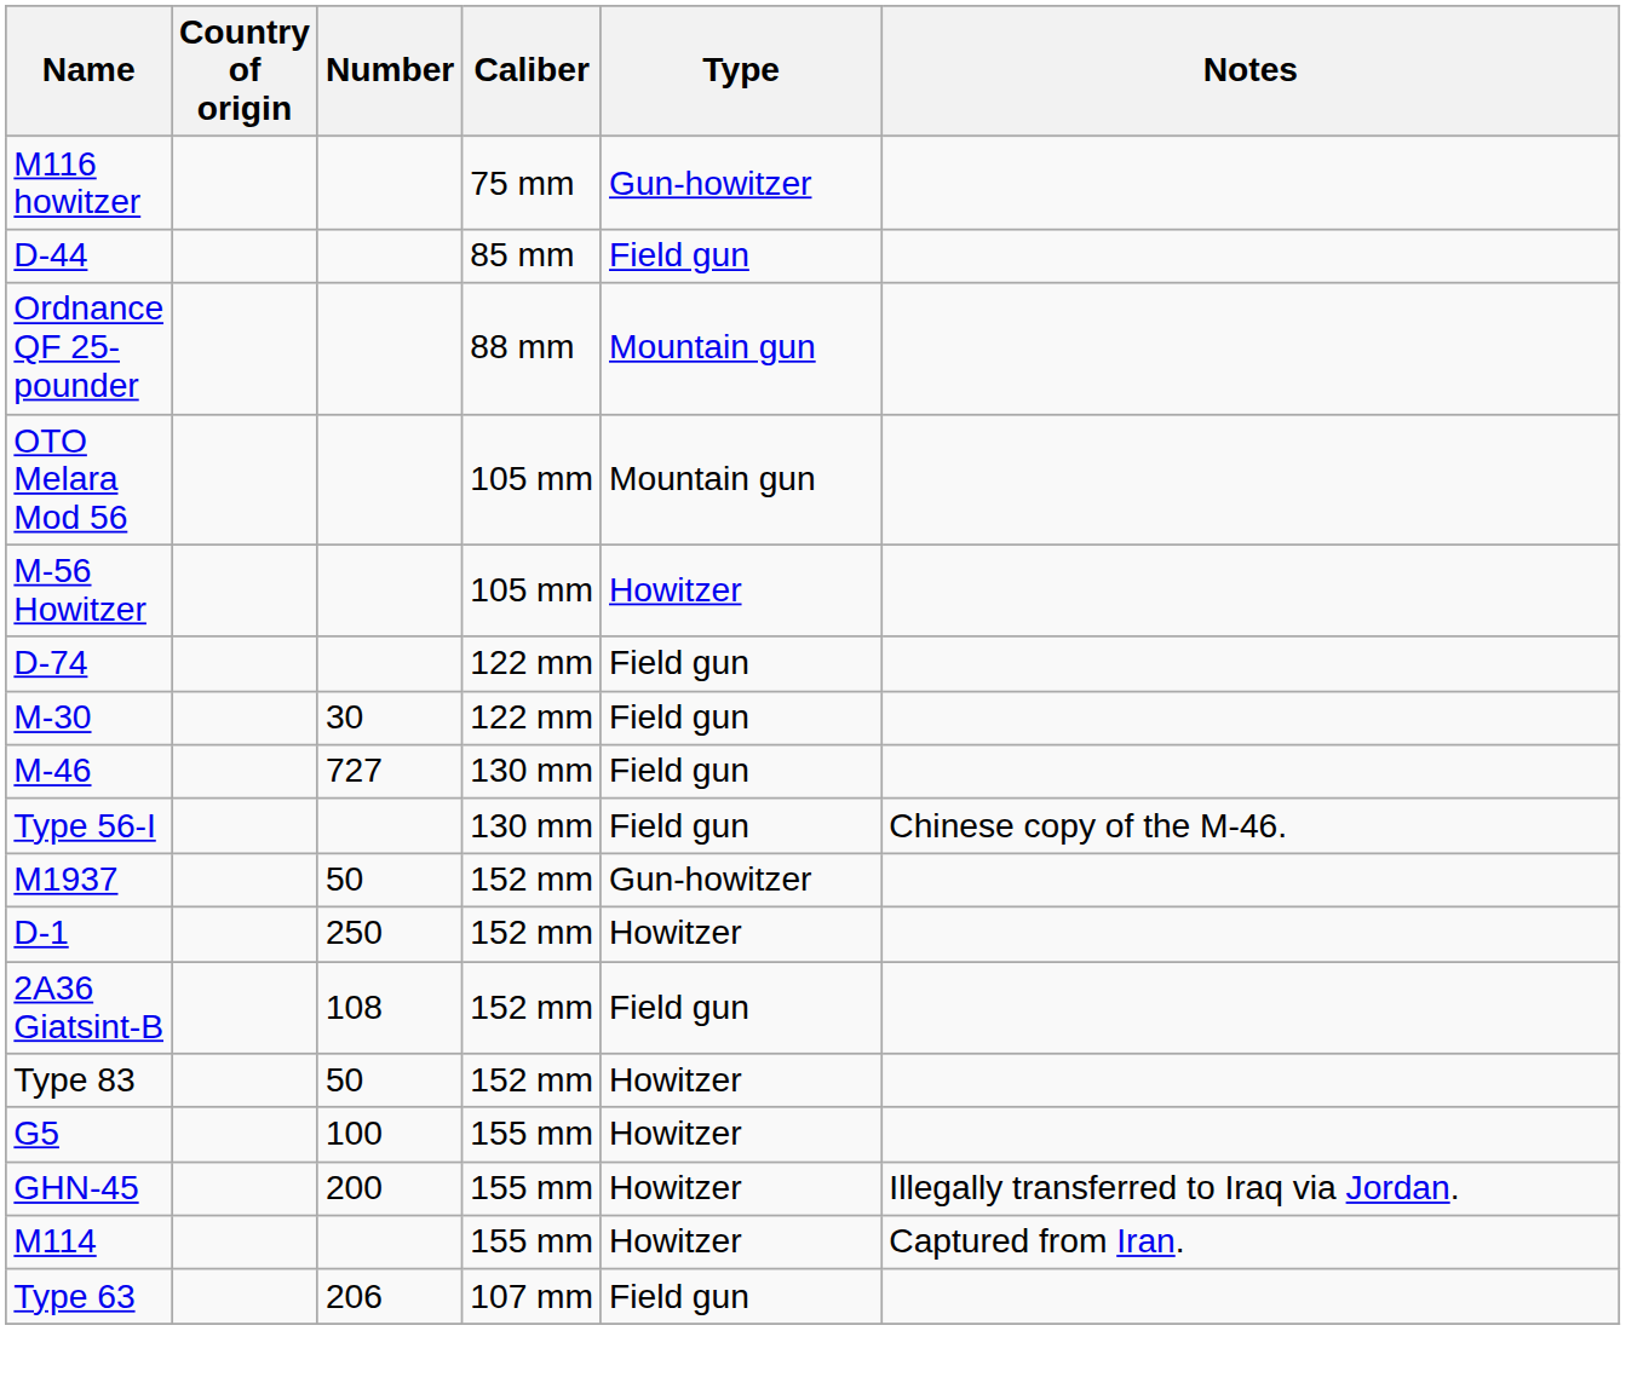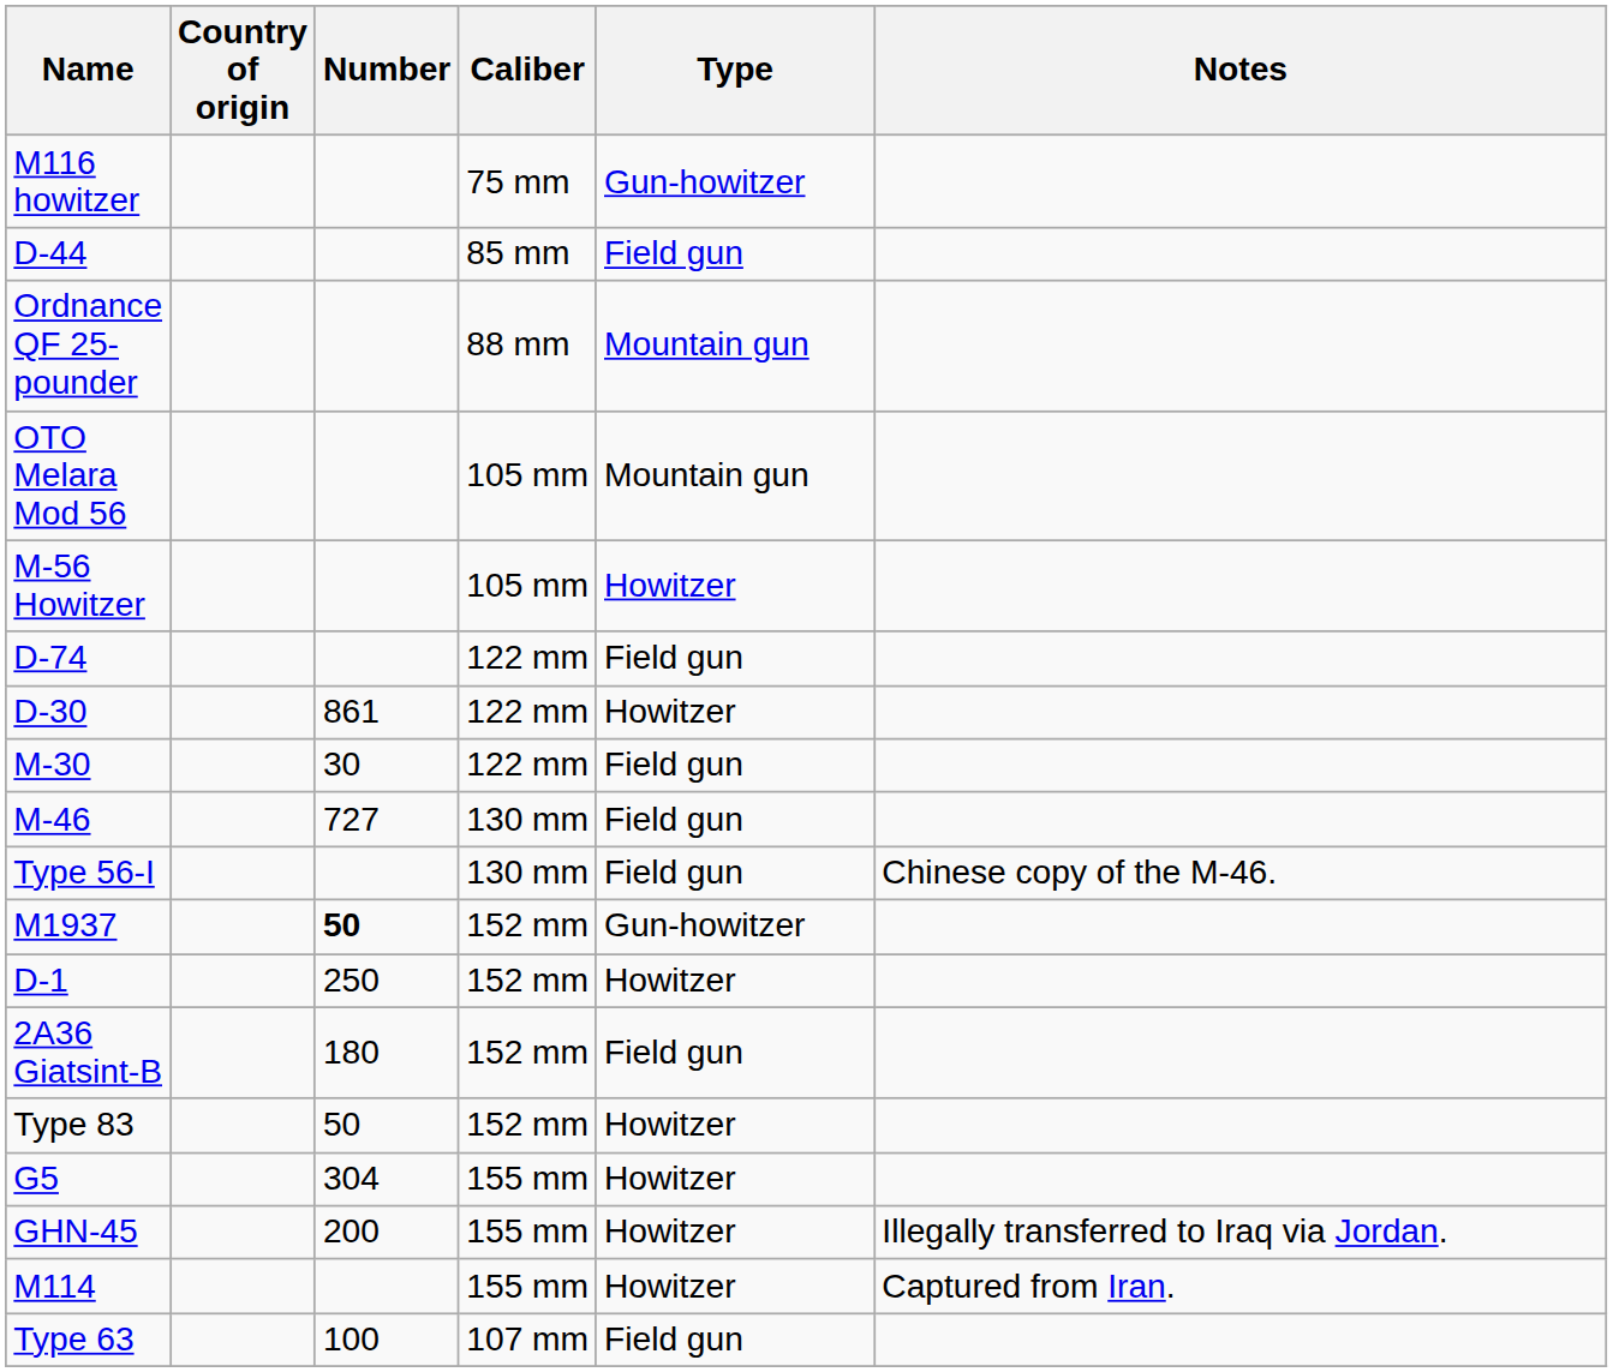 <table class="wikitable" border="0" width="60%">
 <tr>
 <th width="5%">Name</th>
 <th width="5%">Country of origin</th>
 <th width="5%">Number</th>
 <th width="5%">Caliber</th>
 <th>Type</th>
 <th>Notes</th>
 </tr>
 <tr>
 <td><a href='#'>M116 howitzer</a></td>
 <td></td>
 <td></td>
 <td>75 mm</td>
 <td><a href='#'>Gun-howitzer</a></td>
 <td></td>
 </tr>
 <tr>
 <td><a href='#'>D-44</a></td>
 <td></td>
 <td></td>
 <td>85 mm</td>
 <td><a href='#'>Field gun</a></td>
 <td></td>
 </tr>
 <tr>
 <td><a href='#'>Ordnance QF 25-pounder</a></td>
 <td></td>
 <td></td>
 <td>88 mm</td>
 <td><a href='#'>Mountain gun</a></td>
 <td></td>
 </tr>
 <tr>
 <td><a href='#'>OTO Melara Mod 56</a></td>
 <td></td>
 <td></td>
 <td>105 mm</td>
 <td>Mountain gun</td>
 <td></td>
 </tr>
 <tr>
 <td><a href='#'>M-56 Howitzer</a></td>
 <td></td>
 <td></td>
 <td>105 mm</td>
 <td><a href='#'>Howitzer</a></td>
 <td></td>
 </tr>
 <tr>
 <td><a href='#'>D-74</a></td>
 <td></td>
 <td></td>
 <td>122 mm</td>
 <td>Field gun</td>
 <td></td>
 </tr>
 <tr>
+<td><a href='#'>D-30</a></td>
+<td></td>
+<td>861</td>
+<td>122 mm</td>
+<td>Howitzer</td>
+<td></td>
+</tr>
+<tr>
 <td><a href='#'>M-30</a></td>
 <td></td>
 <td>30</td>
 <td>122 mm</td>
 <td>Field gun</td>
 <td></td>
 </tr>
 <tr>
 <td><a href='#'>M-46</a></td>
 <td></td>
 <td>727</td>
 <td>130 mm</td>
 <td>Field gun</td>
 <td></td>
 </tr>
 <tr>
 <td><a href='#'>Type 56-I</a></td>
 <td></td>
 <td></td>
 <td>130 mm</td>
 <td>Field gun</td>
 <td>Chinese copy of the M-46.</td>
 </tr>
 <tr>
 <td><a href='#'>M1937</a></td>
 <td></td>
-<td>50</td>
+<td><strong>50</strong></td>
 <td>152 mm</td>
 <td>Gun-howitzer</td>
 <td></td>
 </tr>
 <tr>
 <td><a href='#'>D-1</a></td>
 <td></td>
 <td>250</td>
 <td>152 mm</td>
 <td>Howitzer</td>
 <td></td>
 </tr>
 <tr>
 <td><a href='#'>2A36 Giatsint-B</a></td>
 <td></td>
-<td>108</td>
+<td>180</td>
 <td>152 mm</td>
 <td>Field gun</td>
 <td></td>
 </tr>
 <tr>
 <td>Type 83</td>
 <td></td>
 <td>50</td>
 <td>152 mm</td>
 <td>Howitzer</td>
 <td></td>
 </tr>
 <tr>
 <td><a href='#'>G5</a></td>
 <td></td>
-<td>100</td>
+<td>304</td>
 <td>155 mm</td>
 <td>Howitzer</td>
 <td></td>
 </tr>
 <tr>
 <td><a href='#'>GHN-45</a></td>
 <td></td>
 <td>200</td>
 <td>155 mm</td>
 <td>Howitzer</td>
 <td>Illegally transferred to Iraq via <a href='#'>Jordan</a>.</td>
 </tr>
 <tr>
 <td><a href='#'>M114</a></td>
 <td></td>
 <td></td>
 <td>155 mm</td>
 <td>Howitzer</td>
 <td>Captured from <a href='#'>Iran</a>.</td>
 </tr>
 <tr>
 <td><a href='#'>Type 63</a></td>
 <td></td>
-<td>206</td>
+<td>100</td>
 <td>107 mm</td>
 <td>Field gun</td>
 <td></td>
 </tr>
 <tr>
 </tr>
 </table>
